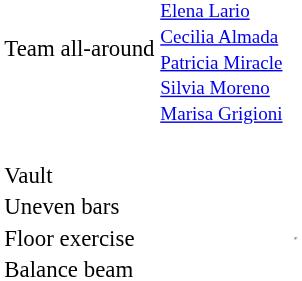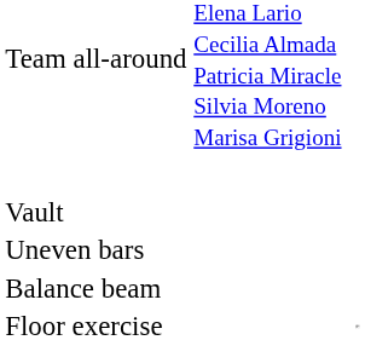 <table>
 <tr>
 <td>Team all-around <br></td>
 <td><br><small> <a href='#'>Elena Lario</a> <br> <a href='#'>Cecilia Almada</a> <br> <a href='#'>Patricia Miracle</a> <br> <a href='#'>Silvia Moreno</a> <br> <a href='#'>Marisa Grigioni</a> </small></td>
 <td></td>
 <td></td>
 </tr>
 <tr>
 <td> <br></td>
 <td></td>
 <td></td>
 <td></td>
 </tr>
 <tr>
 <td>Vault <br></td>
 <td></td>
 <td></td>
 <td></td>
 </tr>
 <tr>
 <td>Uneven bars <br></td>
 <td></td>
 <td></td>
 <td></td>
 </tr>
 <tr>
+<td>Balance beam <br></td>
+<td></td>
+<td></td>
+<td></td>
+</tr>
+<tr>
 <td>Floor exercise <br></td>
 <td></td>
 <td></td>
 <td><hr></td>
 </tr>
-<tr>
-<td>Balance beam <br></td>
-<td></td>
-<td></td>
-<td></td>
-</tr>
 </table>
